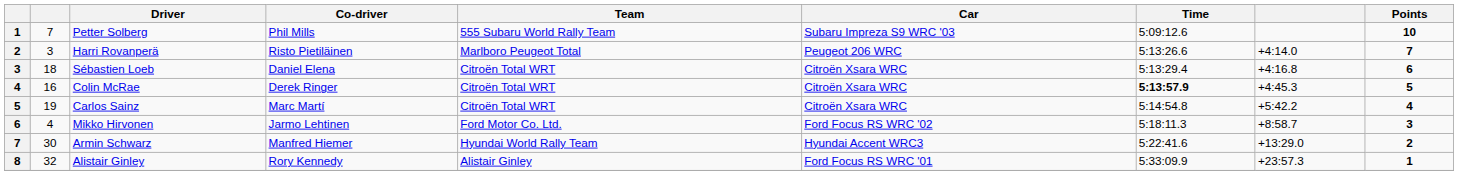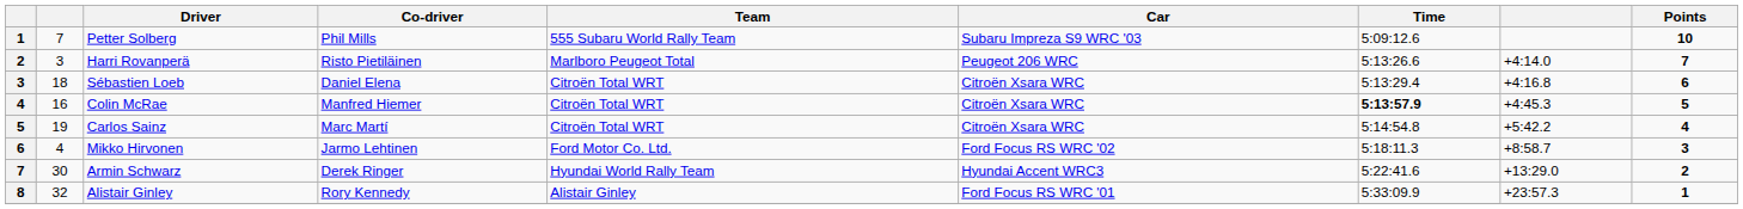 <table class="wikitable" width=85% style="font-size: 85%;">
 <tr>
 <th></th>
 <th></th>
 <th>Driver</th>
 <th>Co-driver</th>
 <th>Team</th>
 <th>Car</th>
 <th>Time</th>
 <th></th>
 <th>Points</th>
 </tr>
 <tr>
 <th>1</th>
 <td align="center">7</td>
 <td> <a href='#'>Petter Solberg</a></td>
 <td> <a href='#'>Phil Mills</a></td>
 <td> <a href='#'>555 Subaru World Rally Team</a></td>
 <td><a href='#'>Subaru Impreza S9 WRC '03</a></td>
 <td>5:09:12.6</td>
 <td></td>
 <td align="center"><strong>10</strong></td>
 </tr>
 <tr>
 <th>2</th>
 <td align="center">3</td>
 <td> <a href='#'>Harri Rovanperä</a></td>
 <td> <a href='#'>Risto Pietiläinen</a></td>
 <td> <a href='#'>Marlboro Peugeot Total</a></td>
 <td><a href='#'>Peugeot 206 WRC</a></td>
 <td>5:13:26.6</td>
 <td>+4:14.0</td>
 <td align="center"><strong>7</strong></td>
 </tr>
 <tr>
 <th>3</th>
 <td align="center">18</td>
 <td> <a href='#'>Sébastien Loeb</a></td>
 <td> <a href='#'>Daniel Elena</a></td>
 <td> <a href='#'>Citroën Total WRT</a></td>
 <td><a href='#'>Citroën Xsara WRC</a></td>
 <td>5:13:29.4</td>
 <td>+4:16.8</td>
 <td align="center"><strong>6</strong></td>
 </tr>
 <tr>
 <th>4</th>
 <td align="center">16</td>
 <td> <a href='#'>Colin McRae</a></td>
-<td> <a href='#'>Derek Ringer</a></td>
+<td> <a href='#'>Manfred Hiemer</a></td>
 <td> <a href='#'>Citroën Total WRT</a></td>
 <td><a href='#'>Citroën Xsara WRC</a></td>
 <td><strong>5:13:57.9</strong></td>
 <td>+4:45.3</td>
 <td align="center"><strong>5</strong></td>
 </tr>
 <tr>
 <th>5</th>
 <td align="center">19</td>
 <td> <a href='#'>Carlos Sainz</a></td>
 <td> <a href='#'>Marc Martí</a></td>
 <td> <a href='#'>Citroën Total WRT</a></td>
 <td><a href='#'>Citroën Xsara WRC</a></td>
 <td>5:14:54.8</td>
 <td>+5:42.2</td>
 <td align="center"><strong>4</strong></td>
 </tr>
 <tr>
 <th>6</th>
 <td align="center">4</td>
 <td> <a href='#'>Mikko Hirvonen</a></td>
 <td> <a href='#'>Jarmo Lehtinen</a></td>
 <td> <a href='#'>Ford Motor Co. Ltd.</a></td>
 <td><a href='#'>Ford Focus RS WRC '02</a></td>
 <td>5:18:11.3</td>
 <td>+8:58.7</td>
 <td align="center"><strong>3</strong></td>
 </tr>
 <tr>
 <th>7</th>
 <td align="center">30</td>
 <td> <a href='#'>Armin Schwarz</a></td>
-<td> <a href='#'>Manfred Hiemer</a></td>
+<td> <a href='#'>Derek Ringer</a></td>
 <td> <a href='#'>Hyundai World Rally Team</a></td>
 <td><a href='#'>Hyundai Accent WRC3</a></td>
 <td>5:22:41.6</td>
 <td>+13:29.0</td>
 <td align="center"><strong>2</strong></td>
 </tr>
 <tr>
 <th>8</th>
 <td align="center">32</td>
 <td> <a href='#'>Alistair Ginley</a></td>
 <td> <a href='#'>Rory Kennedy</a></td>
 <td> <a href='#'>Alistair Ginley</a></td>
 <td><a href='#'>Ford Focus RS WRC '01</a></td>
 <td>5:33:09.9</td>
 <td>+23:57.3</td>
 <td align="center"><strong>1</strong></td>
 </tr>
 <tr>
 </tr>
 </table>
